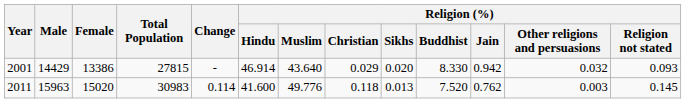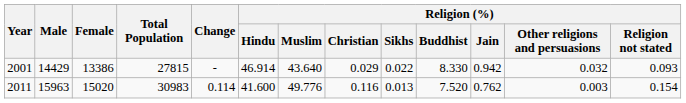 <table class="wikitable">
 <tr>
 <th rowspan="2">Year</th>
 <th rowspan="2">Male</th>
 <th rowspan="2">Female</th>
 <th rowspan="2">Total Population</th>
 <th rowspan="2">Change</th>
 <th colspan="8">Religion (%)</th>
 </tr>
 <tr>
 <th>Hindu</th>
 <th>Muslim</th>
 <th>Christian</th>
 <th>Sikhs</th>
 <th>Buddhist</th>
 <th>Jain</th>
 <th>Other religions and persuasions</th>
 <th>Religion not stated</th>
 </tr>
 <tr>
 <td>2001</td>
 <td style="text-align:right;">14429</td>
 <td style="text-align:right;">13386</td>
 <td style="text-align:right;">27815</td>
 <td style="text-align:center;">-</td>
 <td style="text-align:right;">46.914</td>
 <td style="text-align:right;">43.640</td>
 <td style="text-align:right;">0.029</td>
-<td style="text-align:right;">0.020</td>
+<td style="text-align:right;">0.022</td>
 <td style="text-align:right;">8.330</td>
 <td style="text-align:right;">0.942</td>
 <td style="text-align:right;">0.032</td>
 <td style="text-align:right;">0.093</td>
 </tr>
 <tr>
 <td>2011</td>
 <td style="text-align:right;">15963</td>
 <td style="text-align:right;">15020</td>
 <td style="text-align:right;">30983</td>
 <td style="text-align:right;">0.114</td>
 <td style="text-align:right;">41.600</td>
 <td style="text-align:right;">49.776</td>
-<td style="text-align:right;">0.118</td>
+<td style="text-align:right;">0.116</td>
 <td style="text-align:right;">0.013</td>
 <td style="text-align:right;">7.520</td>
 <td style="text-align:right;">0.762</td>
 <td style="text-align:right;">0.003</td>
-<td style="text-align:right;">0.145</td>
+<td style="text-align:right;">0.154</td>
 </tr>
 </table>
